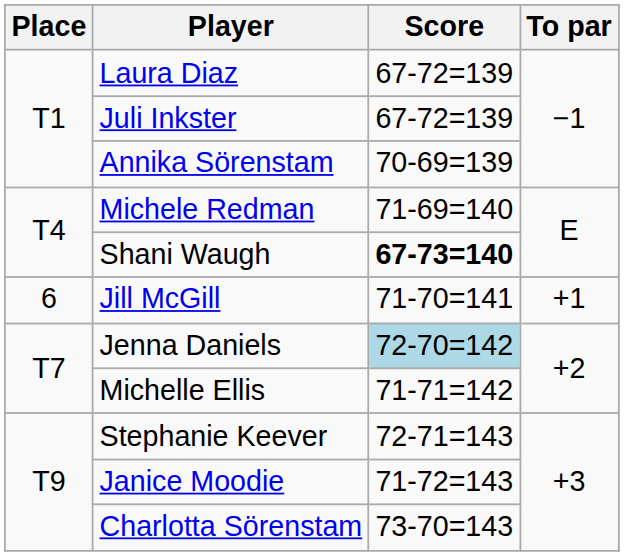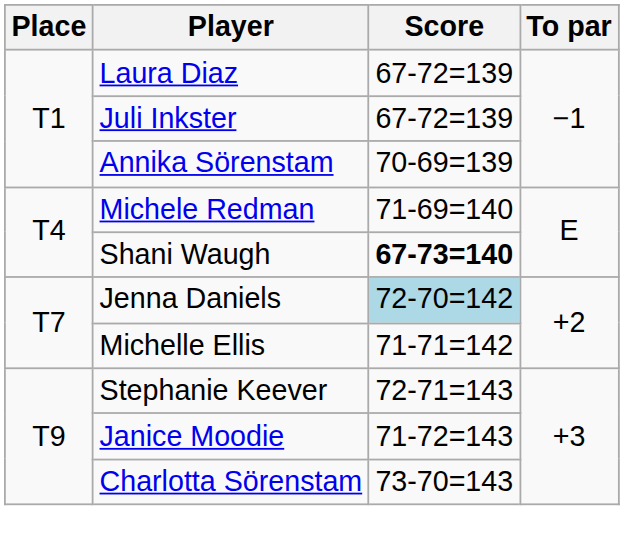 <table class="wikitable">
 <tr>
 <th>Place</th>
 <th>Player</th>
 <th>Score</th>
 <th>To par</th>
 </tr>
 <tr>
 <td rowspan=3 align=center>T1</td>
 <td> <a href='#'>Laura Diaz</a></td>
 <td>67-72=139</td>
 <td rowspan=3 align=center>−1</td>
 </tr>
 <tr>
 <td> <a href='#'>Juli Inkster</a></td>
 <td>67-72=139</td>
 </tr>
 <tr>
 <td> <a href='#'>Annika Sörenstam</a></td>
 <td>70-69=139</td>
 </tr>
 <tr>
 <td rowspan=2 align=center>T4</td>
 <td> <a href='#'>Michele Redman</a></td>
 <td>71-69=140</td>
 <td rowspan=2 align=center>E</td>
 </tr>
 <tr>
 <td> Shani Waugh</td>
 <td><strong>67-73=140</strong></td>
 </tr>
 <tr>
-<td align=center>6</td>
-<td> <a href='#'>Jill McGill</a></td>
-<td>71-70=141</td>
-<td align=center>+1</td>
-</tr>
-<tr>
 <td rowspan=2 align=center>T7</td>
 <td> Jenna Daniels</td>
 <td style="background: lightblue;">72-70=142</td>
 <td rowspan=2 align=center>+2</td>
 </tr>
 <tr>
 <td> Michelle Ellis</td>
 <td>71-71=142</td>
 </tr>
 <tr>
 <td rowspan=3 align=center>T9</td>
 <td> Stephanie Keever</td>
 <td>72-71=143</td>
 <td rowspan=3 align=center>+3</td>
 </tr>
 <tr>
 <td> <a href='#'>Janice Moodie</a></td>
 <td>71-72=143</td>
 </tr>
 <tr>
 <td> <a href='#'>Charlotta Sörenstam</a></td>
 <td>73-70=143</td>
 </tr>
 </table>
